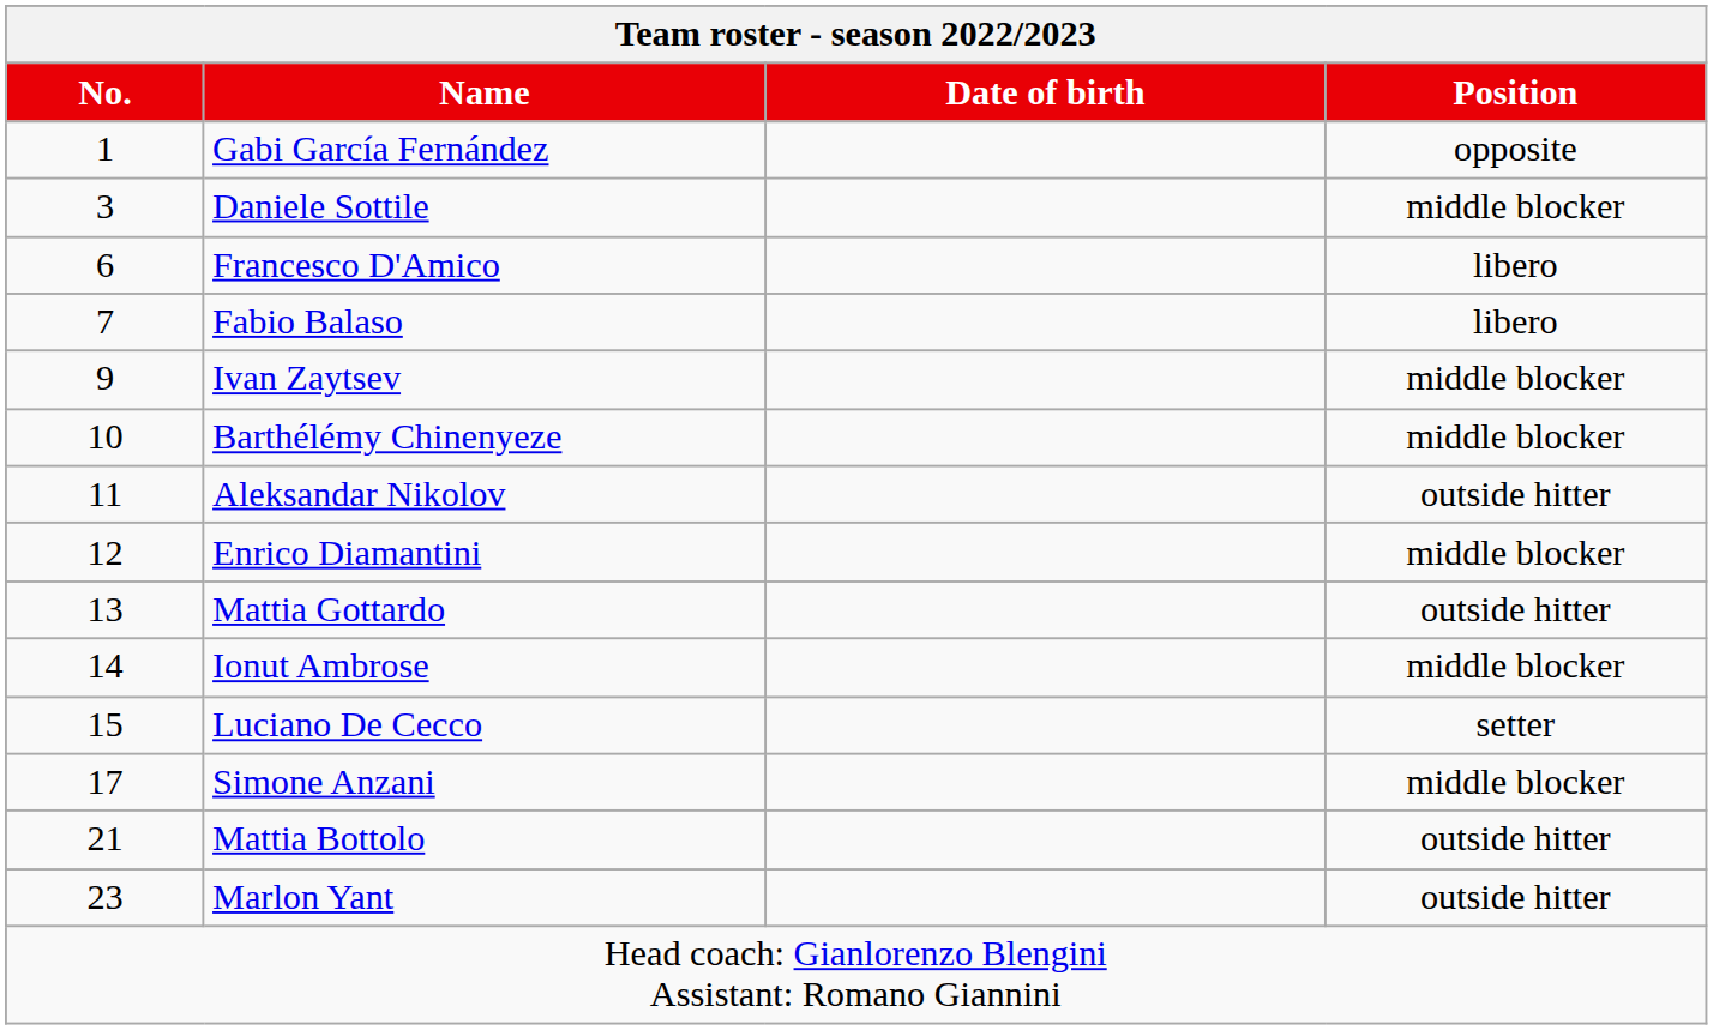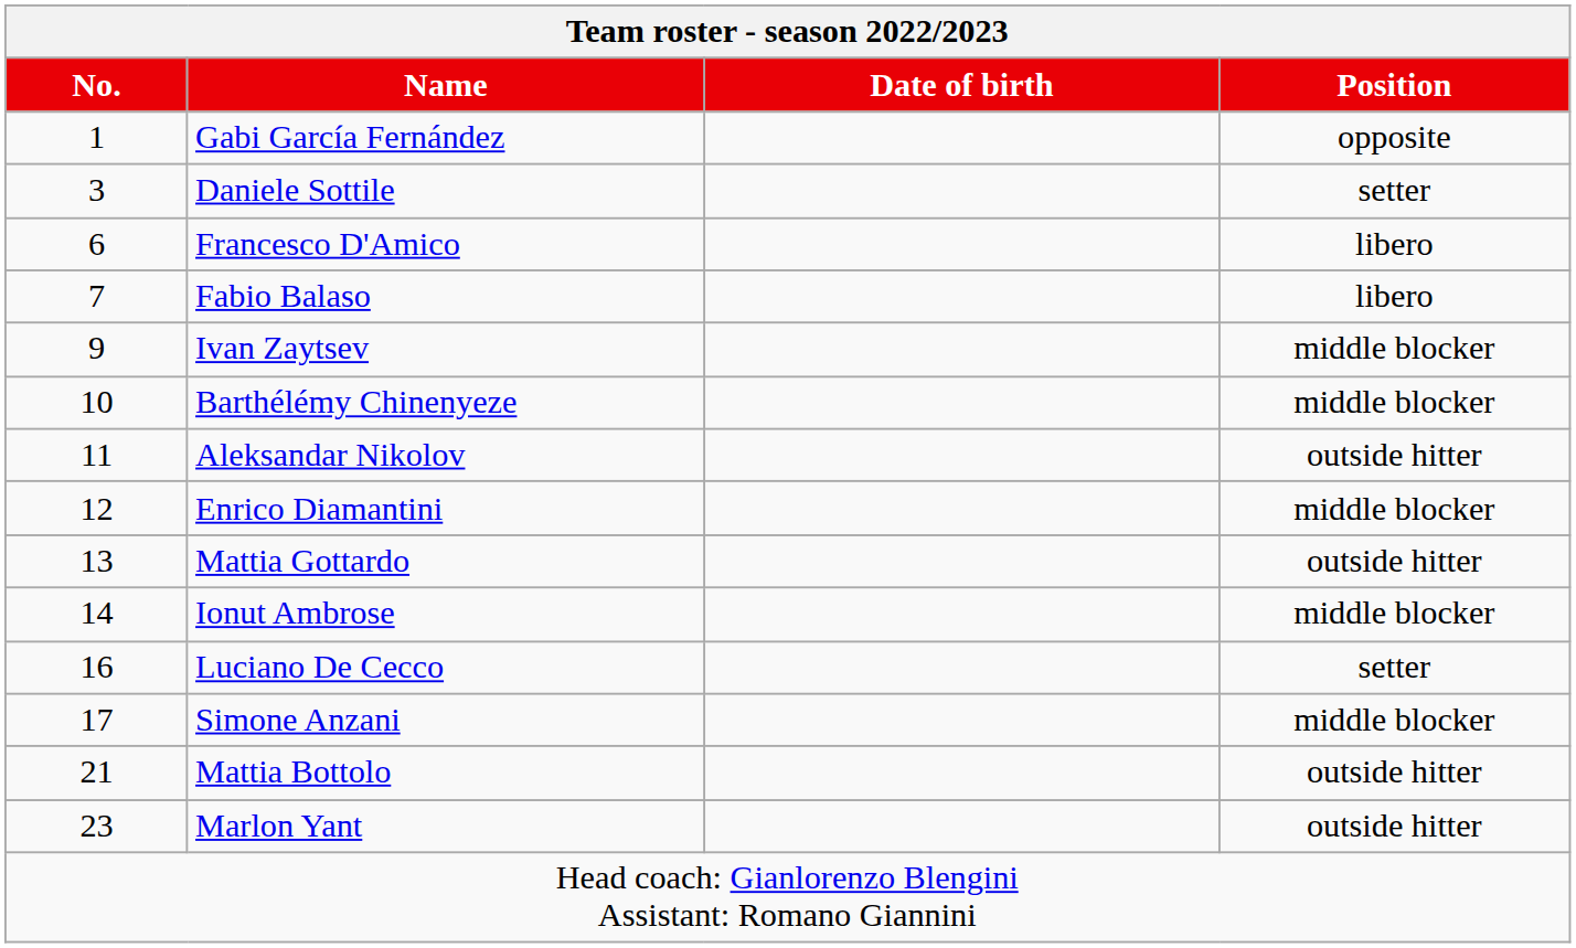 <table class="wikitable collapsible collapsed sortable" style="font-size:100%; text-align:center;">
 <tr>
 <th colspan=6>Team roster - season 2022/2023</th>
 </tr>
 <tr>
 <th style="width:5em; color:#FFFFFF; background-color:#E90006">No.</th>
 <th style="width:15em; color:#FFFFFF; background-color:#E90006">Name</th>
 <th style="width:15em; color:#FFFFFF; background-color:#E90006">Date of birth</th>
 <th style="width:10em; color:#FFFFFF; background-color:#E90006">Position</th>
 </tr>
 <tr>
 <td>1</td>
 <td align=left> <a href='#'>Gabi García Fernández</a></td>
 <td align=right></td>
 <td>opposite</td>
 </tr>
 <tr>
 <td>3</td>
 <td align=left> <a href='#'>Daniele Sottile</a></td>
 <td align=right></td>
-<td>middle blocker</td>
+<td>setter</td>
 </tr>
 <tr>
 <td>6</td>
 <td align=left> <a href='#'>Francesco D'Amico</a></td>
 <td align=right></td>
 <td>libero</td>
 </tr>
 <tr>
 <td>7</td>
 <td align=left> <a href='#'>Fabio Balaso</a></td>
 <td align=right></td>
 <td>libero</td>
 </tr>
 <tr>
 <td>9</td>
 <td align=left> <a href='#'>Ivan Zaytsev</a></td>
 <td align=right></td>
 <td>middle blocker</td>
 </tr>
 <tr>
 <td>10</td>
 <td align=left> <a href='#'>Barthélémy Chinenyeze</a></td>
 <td align=right></td>
 <td>middle blocker</td>
 </tr>
 <tr>
 <td>11</td>
 <td align=left> <a href='#'>Aleksandar Nikolov</a></td>
 <td align=right></td>
 <td>outside hitter</td>
 </tr>
 <tr>
 <td>12</td>
 <td align=left> <a href='#'>Enrico Diamantini</a></td>
 <td align=right></td>
 <td>middle blocker</td>
 </tr>
 <tr>
 <td>13</td>
 <td align=left> <a href='#'>Mattia Gottardo</a></td>
 <td align=right></td>
 <td>outside hitter</td>
 </tr>
 <tr>
 <td>14</td>
 <td align=left> <a href='#'>Ionut Ambrose</a></td>
 <td align=right></td>
 <td>middle blocker</td>
 </tr>
 <tr>
-<td>15</td>
+<td>16</td>
 <td align=left> <a href='#'>Luciano De Cecco</a></td>
 <td align=right></td>
 <td>setter</td>
 </tr>
 <tr>
 <td>17</td>
 <td align=left> <a href='#'>Simone Anzani</a></td>
 <td align=right></td>
 <td>middle blocker</td>
 </tr>
 <tr>
 <td>21</td>
 <td align=left> <a href='#'>Mattia Bottolo</a></td>
 <td align=right></td>
 <td>outside hitter</td>
 </tr>
 <tr>
 <td>23</td>
 <td align=left> <a href='#'>Marlon Yant</a></td>
 <td align=right></td>
 <td>outside hitter</td>
 </tr>
 <tr>
 <td colspan=4>Head coach:  <a href='#'>Gianlorenzo Blengini</a><br>Assistant:  Romano Giannini</td>
 </tr>
 </table>
